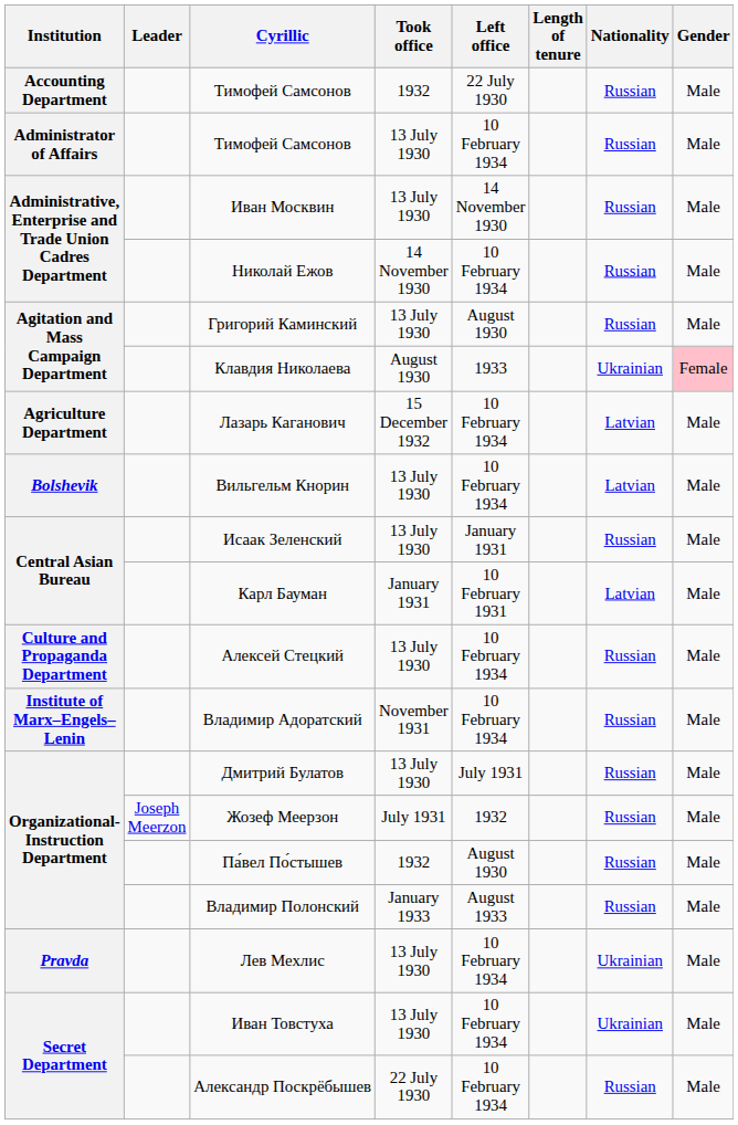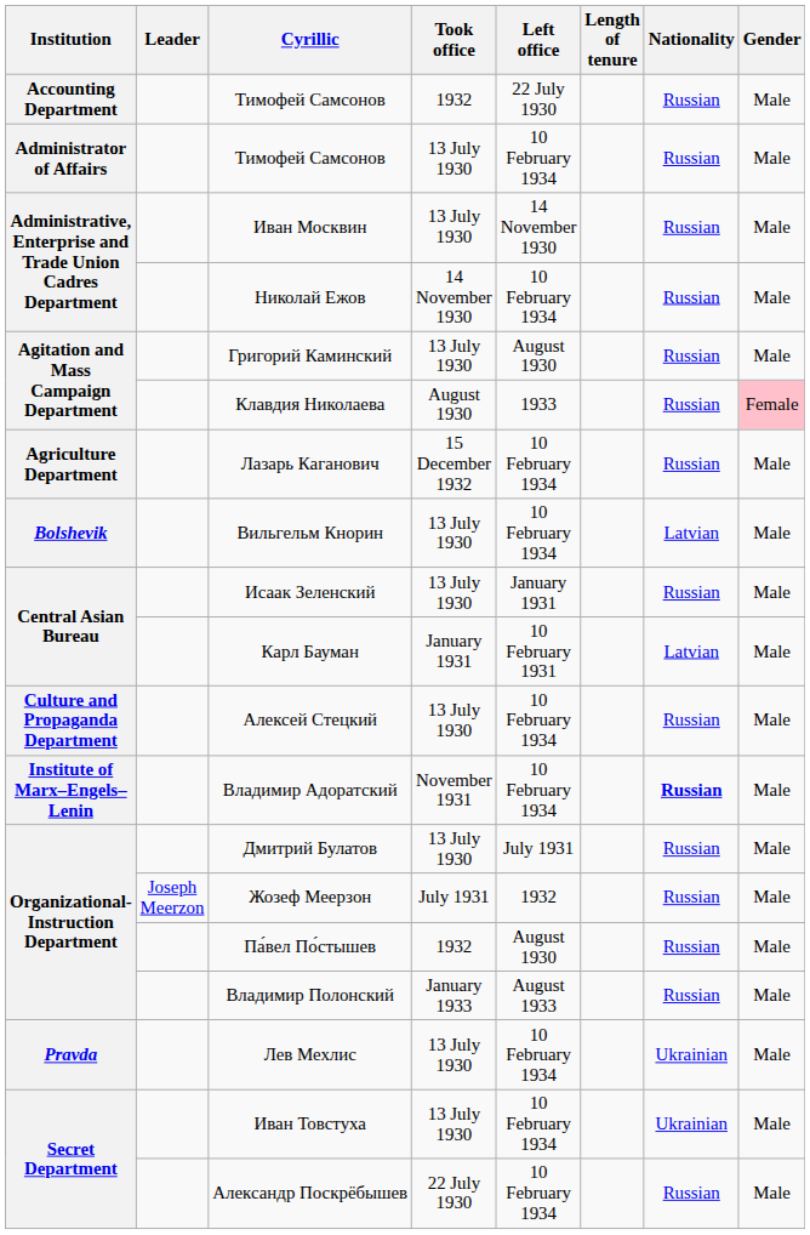 <table class="wikitable sortable plainrowheaders" style=text-align:center>
 <tr>
 <th scope="col">Institution</th>
 <th scope="col">Leader</th>
 <th scope="col" class="unsortable"><a href='#'>Cyrillic</a></th>
 <th scope="col">Took office</th>
 <th scope="col">Left office</th>
 <th scope="col">Length of tenure</th>
 <th scope="col">Nationality</th>
 <th scope="col">Gender</th>
 </tr>
 <tr>
 <th scope="row">Accounting Department</th>
 <td></td>
 <td>Тимофей Самсонов</td>
 <td data-sort-value="9">1932</td>
 <td data-sort-value="1">22 July 1930</td>
 <td></td>
 <td><a href='#'>Russian</a></td>
 <td>Male</td>
 </tr>
 <tr>
 <th scope="row">Administrator of Affairs</th>
 <td></td>
 <td>Тимофей Самсонов</td>
 <td data-sort-value="1">13 July 1930</td>
 <td data-sort-value="20">10 February 1934</td>
 <td></td>
 <td><a href='#'>Russian</a></td>
 <td>Male</td>
 </tr>
 <tr>
 <th scope="row" rowspan="2">Administrative, Enterprise and Trade Union Cadres Department</th>
 <td></td>
 <td>Иван Москвин</td>
 <td data-sort-value="1">13 July 1930</td>
 <td data-sort-value="3">14 November 1930</td>
 <td></td>
 <td><a href='#'>Russian</a></td>
 <td>Male</td>
 </tr>
 <tr>
 <td></td>
 <td>Николай Ежов</td>
 <td data-sort-value="4">14 November 1930</td>
 <td data-sort-value="20">10 February 1934</td>
 <td></td>
 <td><a href='#'>Russian</a></td>
 <td>Male</td>
 </tr>
 <tr>
 <th scope="row" rowspan="2">Agitation and Mass Campaign Department</th>
 <td></td>
 <td>Григорий Каминский</td>
 <td data-sort-value="1">13 July 1930</td>
 <td data-sort-value="2">August 1930</td>
 <td></td>
 <td><a href='#'>Russian</a></td>
 <td>Male</td>
 </tr>
 <tr>
 <td></td>
 <td>Клавдия Николаева</td>
 <td data-sort-value="3">August 1930</td>
 <td data-sort-value="9">1933</td>
 <td></td>
-<td><a href='#'>Ukrainian</a></td>
+<td><a href='#'>Russian</a></td>
 <td style="background: Pink">Female</td>
 </tr>
 <tr>
 <th scope="row">Agriculture Department</th>
 <td></td>
 <td>Лазарь Каганович</td>
 <td data-sort-value="8">15 December 1932</td>
 <td data-sort-value="20">10 February 1934</td>
 <td></td>
-<td><a href='#'>Latvian</a></td>
+<td><a href='#'>Russian</a></td>
 <td>Male</td>
 </tr>
 <tr>
 <th scope="row"><em><a href='#'>Bolshevik</a></em></th>
 <td></td>
 <td>Вильгельм Кнорин</td>
 <td data-sort-value="1">13 July 1930</td>
 <td data-sort-value="20">10 February 1934</td>
 <td></td>
 <td><a href='#'>Latvian</a></td>
 <td>Male</td>
 </tr>
 <tr>
 <th scope="row" rowspan="2">Central Asian Bureau</th>
 <td></td>
 <td>Исаак Зеленский</td>
 <td data-sort-value="1">13 July 1930</td>
 <td data-sort-value="4">January 1931</td>
 <td></td>
 <td><a href='#'>Russian</a></td>
 <td>Male</td>
 </tr>
 <tr>
 <td></td>
 <td>Карл Бауман</td>
 <td data-sort-value="5">January 1931</td>
 <td data-sort-value="5">10 February 1931</td>
 <td></td>
 <td><a href='#'>Latvian</a></td>
 <td>Male</td>
 </tr>
 <tr>
 <th scope="row"><a href='#'>Culture and Propaganda Department</a></th>
 <td></td>
 <td>Алексей Стецкий</td>
 <td data-sort-value="1">13 July 1930</td>
 <td data-sort-value="20">10 February 1934</td>
 <td></td>
 <td><a href='#'>Russian</a></td>
 <td>Male</td>
 </tr>
 <tr>
 <th scope="row"><a href='#'>Institute of Marx–Engels–Lenin</a></th>
 <td></td>
 <td>Владимир Адоратский</td>
 <td data-sort-value="7">November 1931</td>
 <td data-sort-value="20">10 February 1934</td>
 <td></td>
-<td><a href='#'>Russian</a></td>
+<td><strong><a href='#'>Russian</a></strong></td>
 <td>Male</td>
 </tr>
 <tr>
 <th scope="row" rowspan="4">Organizational-Instruction Department</th>
 <td></td>
 <td>Дмитрий Булатов</td>
 <td data-sort-value="1">13 July 1930</td>
 <td data-sort-value="6">July 1931</td>
 <td></td>
 <td><a href='#'>Russian</a></td>
 <td>Male</td>
 </tr>
 <tr>
 <td><a href='#'>Joseph Meerzon</a></td>
 <td>Жозеф Меерзон</td>
 <td data-sort-value="6">July 1931</td>
 <td data-sort-value="6">1932</td>
 <td></td>
 <td><a href='#'>Russian</a></td>
 <td>Male</td>
 </tr>
 <tr>
 <td></td>
 <td>Па́вел По́стышев</td>
 <td data-sort-value="9">1932</td>
 <td data-sort-value="2">August 1930</td>
 <td></td>
 <td><a href='#'>Russian</a></td>
 <td>Male</td>
 </tr>
 <tr>
 <td></td>
 <td>Владимир Полонский</td>
 <td data-sort-value="10">January 1933</td>
 <td data-sort-value="8">August 1933</td>
 <td></td>
 <td><a href='#'>Russian</a></td>
 <td>Male</td>
 </tr>
 <tr>
 <th scope="row"><em><a href='#'>Pravda</a></em></th>
 <td></td>
 <td>Лев Мехлис</td>
 <td data-sort-value="1">13 July 1930</td>
 <td data-sort-value="20">10 February 1934</td>
 <td></td>
 <td><a href='#'>Ukrainian</a></td>
 <td>Male</td>
 </tr>
 <tr>
 <th scope="row" rowspan="2"><a href='#'>Secret Department</a></th>
 <td></td>
 <td>Иван Товстуха</td>
 <td data-sort-value="1">13 July 1930</td>
 <td data-sort-value="20">10 February 1934</td>
 <td></td>
 <td><a href='#'>Ukrainian</a></td>
 <td>Male</td>
 </tr>
 <tr>
 <td></td>
 <td>Александр Поскрёбышев</td>
 <td data-sort-value="2">22 July 1930</td>
 <td data-sort-value="20">10 February 1934</td>
 <td></td>
 <td><a href='#'>Russian</a></td>
 <td>Male</td>
 </tr>
 </table>
